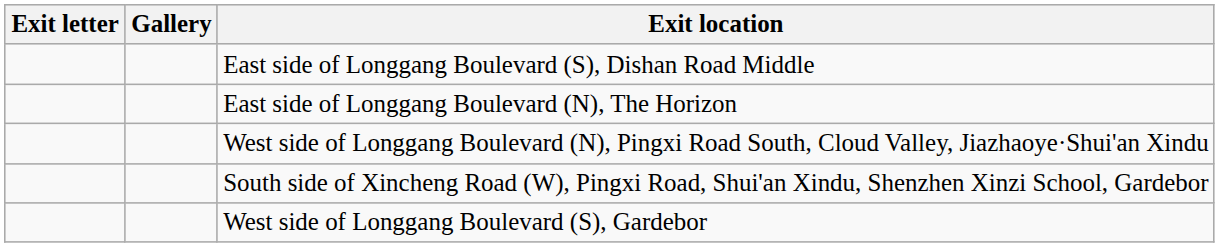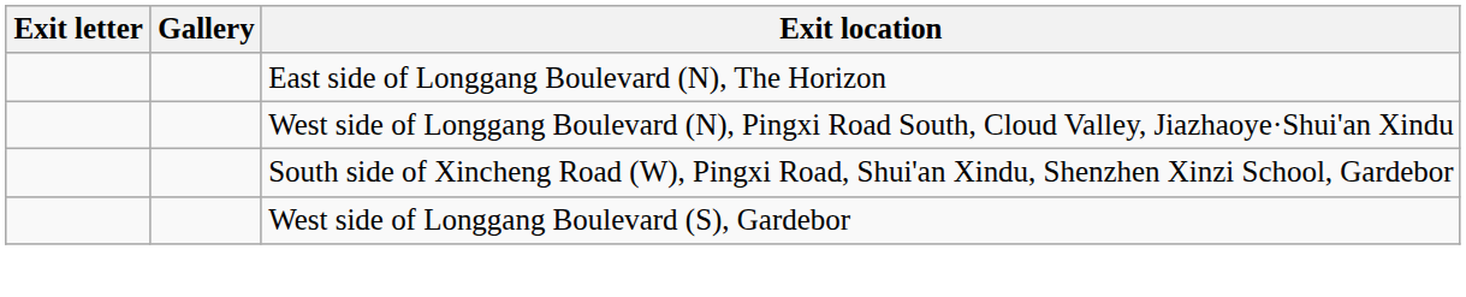 <table class="wikitable">
 <tr>
 <th style="width:70px">Exit letter</th>
 <th>Gallery</th>
 <th>Exit location</th>
-</tr>
-<tr>
-<td align="center"></td>
-<td></td>
-<td>East side of Longgang Boulevard (S), Dishan Road Middle</td>
 </tr>
 <tr>
 <td align="center"></td>
 <td></td>
 <td>East side of Longgang Boulevard (N), The Horizon</td>
 </tr>
 <tr>
 <td align="center"></td>
 <td></td>
 <td>West side of Longgang Boulevard (N), Pingxi Road South, Cloud Valley, Jiazhaoye·Shui'an Xindu</td>
 </tr>
 <tr>
 <td align="center"></td>
 <td></td>
 <td>South side of Xincheng Road (W), Pingxi Road, Shui'an Xindu, Shenzhen Xinzi School, Gardebor</td>
 </tr>
 <tr>
 <td align="center"></td>
 <td></td>
 <td>West side of Longgang Boulevard (S), Gardebor</td>
 </tr>
 </table>
